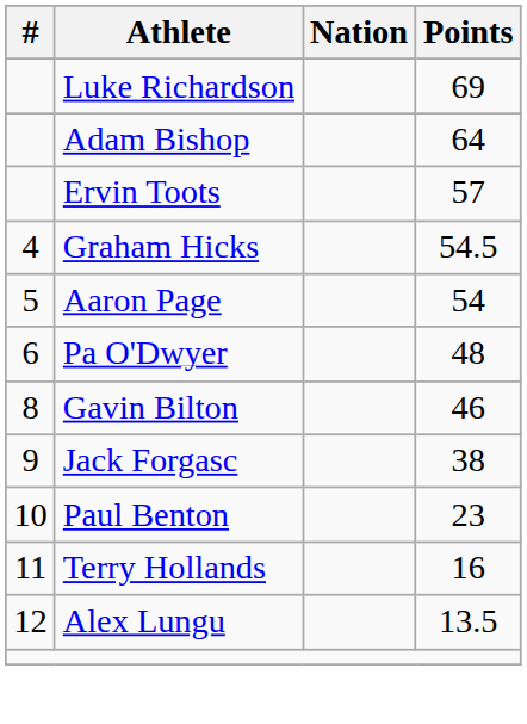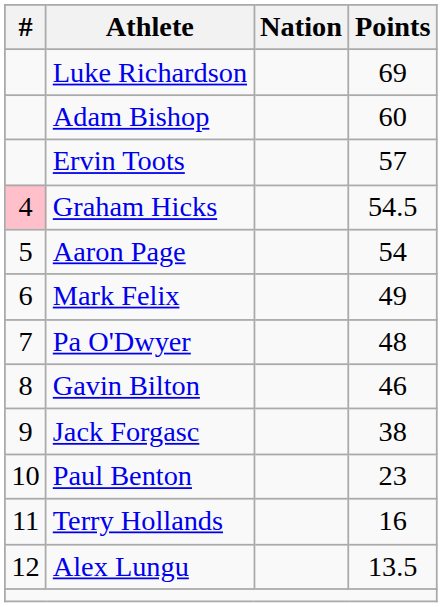 <table class="wikitable" style="text-align:center">
 <tr>
 <th scope="col" style="width: 10px;">#</th>
 <th scope="col">Athlete</th>
 <th scope="col">Nation</th>
 <th scope="col" style="width: 10px;">Points</th>
 </tr>
 <tr>
 <td></td>
 <td align=left><a href='#'>Luke Richardson</a></td>
 <td align=left></td>
 <td>69</td>
 </tr>
 <tr>
 <td></td>
 <td align=left><a href='#'>Adam Bishop</a></td>
 <td align=left></td>
-<td>64</td>
+<td>60</td>
 </tr>
 <tr>
 <td></td>
 <td align=left><a href='#'>Ervin Toots</a></td>
 <td align=left></td>
 <td>57</td>
 </tr>
 <tr>
-<td>4</td>
+<td style="background: pink;">4</td>
 <td align=left><a href='#'>Graham Hicks</a></td>
 <td align=left></td>
 <td>54.5</td>
 </tr>
 <tr>
 <td>5</td>
 <td align=left><a href='#'>Aaron Page</a></td>
 <td align=left></td>
 <td>54</td>
 </tr>
 <tr>
 <td>6</td>
+<td align=left><a href='#'>Mark Felix</a></td>
+<td align=left></td>
+<td>49</td>
+</tr>
+<tr>
+<td>7</td>
 <td align=left><a href='#'>Pa O'Dwyer</a></td>
 <td align=left></td>
 <td>48</td>
 </tr>
 <tr>
 <td>8</td>
 <td align=left><a href='#'>Gavin Bilton</a></td>
 <td align=left></td>
 <td>46</td>
 </tr>
 <tr>
 <td>9</td>
 <td align=left><a href='#'>Jack Forgasc</a></td>
 <td align=left></td>
 <td>38</td>
 </tr>
 <tr>
 <td>10</td>
 <td align=left><a href='#'>Paul Benton</a></td>
 <td align=left></td>
 <td>23</td>
 </tr>
 <tr>
 <td>11</td>
 <td align=left><a href='#'>Terry Hollands</a></td>
 <td align=left></td>
 <td>16</td>
 </tr>
 <tr>
 <td>12</td>
 <td align=left><a href='#'>Alex Lungu</a></td>
 <td align=left></td>
 <td>13.5</td>
 </tr>
 <tr class="sortbottom">
 <td colspan="4"></td>
 </tr>
 </table>
